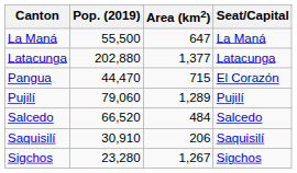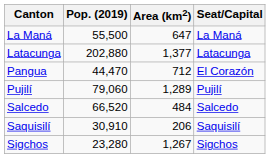 <table class="wikitable sortable">
 <tr>
 <th>Canton</th>
 <th>Pop. (2019)</th>
 <th>Area (km<sup>2</sup>)</th>
 <th>Seat/Capital</th>
 </tr>
 <tr>
 <td><a href='#'>La Maná</a></td>
 <td align=right>55,500</td>
 <td align="right">647</td>
 <td><a href='#'>La Maná</a></td>
 </tr>
 <tr>
 <td><a href='#'>Latacunga</a></td>
 <td align=right>202,880</td>
 <td align="right">1,377</td>
 <td><a href='#'>Latacunga</a></td>
 </tr>
 <tr>
 <td><a href='#'>Pangua</a></td>
 <td align=right>44,470</td>
-<td align="right">715</td>
+<td align="right">712</td>
 <td><a href='#'>El Corazón</a></td>
 </tr>
 <tr>
 <td><a href='#'>Pujilí</a></td>
 <td align=right>79,060</td>
 <td align="right">1,289</td>
 <td><a href='#'>Pujilí</a></td>
 </tr>
 <tr>
 <td><a href='#'>Salcedo</a></td>
 <td align=right>66,520</td>
 <td align="right">484</td>
 <td><a href='#'>Salcedo</a></td>
 </tr>
 <tr>
 <td><a href='#'>Saquisilí</a></td>
 <td align=right>30,910</td>
 <td align="right">206</td>
 <td><a href='#'>Saquisilí</a></td>
 </tr>
 <tr>
 <td><a href='#'>Sigchos</a></td>
 <td align=right>23,280</td>
 <td align="right">1,267</td>
 <td><a href='#'>Sigchos</a></td>
 </tr>
 </table>
